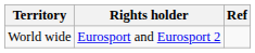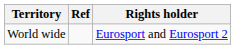 <table class="wikitable">
 <tr>
 <th>Territory</th>
+<th>Ref</th>
 <th>Rights holder</th>
-<th>Ref</th>
 </tr>
 <tr>
 <td>World wide</td>
+<td></td>
 <td><a href='#'>Eurosport</a> and <a href='#'>Eurosport 2</a></td>
-<td></td>
 </tr>
 </table>
